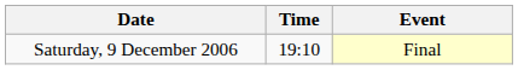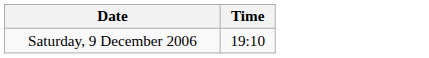 <table class = "wikitable" style="text-align:center;">
 <tr>
 <th width=220>Date</th>
 <th width=50>Time</th>
-<th width=150>Event</th>
 </tr>
 <tr>
 <td>Saturday, 9 December 2006</td>
 <td>19:10</td>
-<td bgcolor=ffffcc>Final</td>
 </tr>
 </table>
